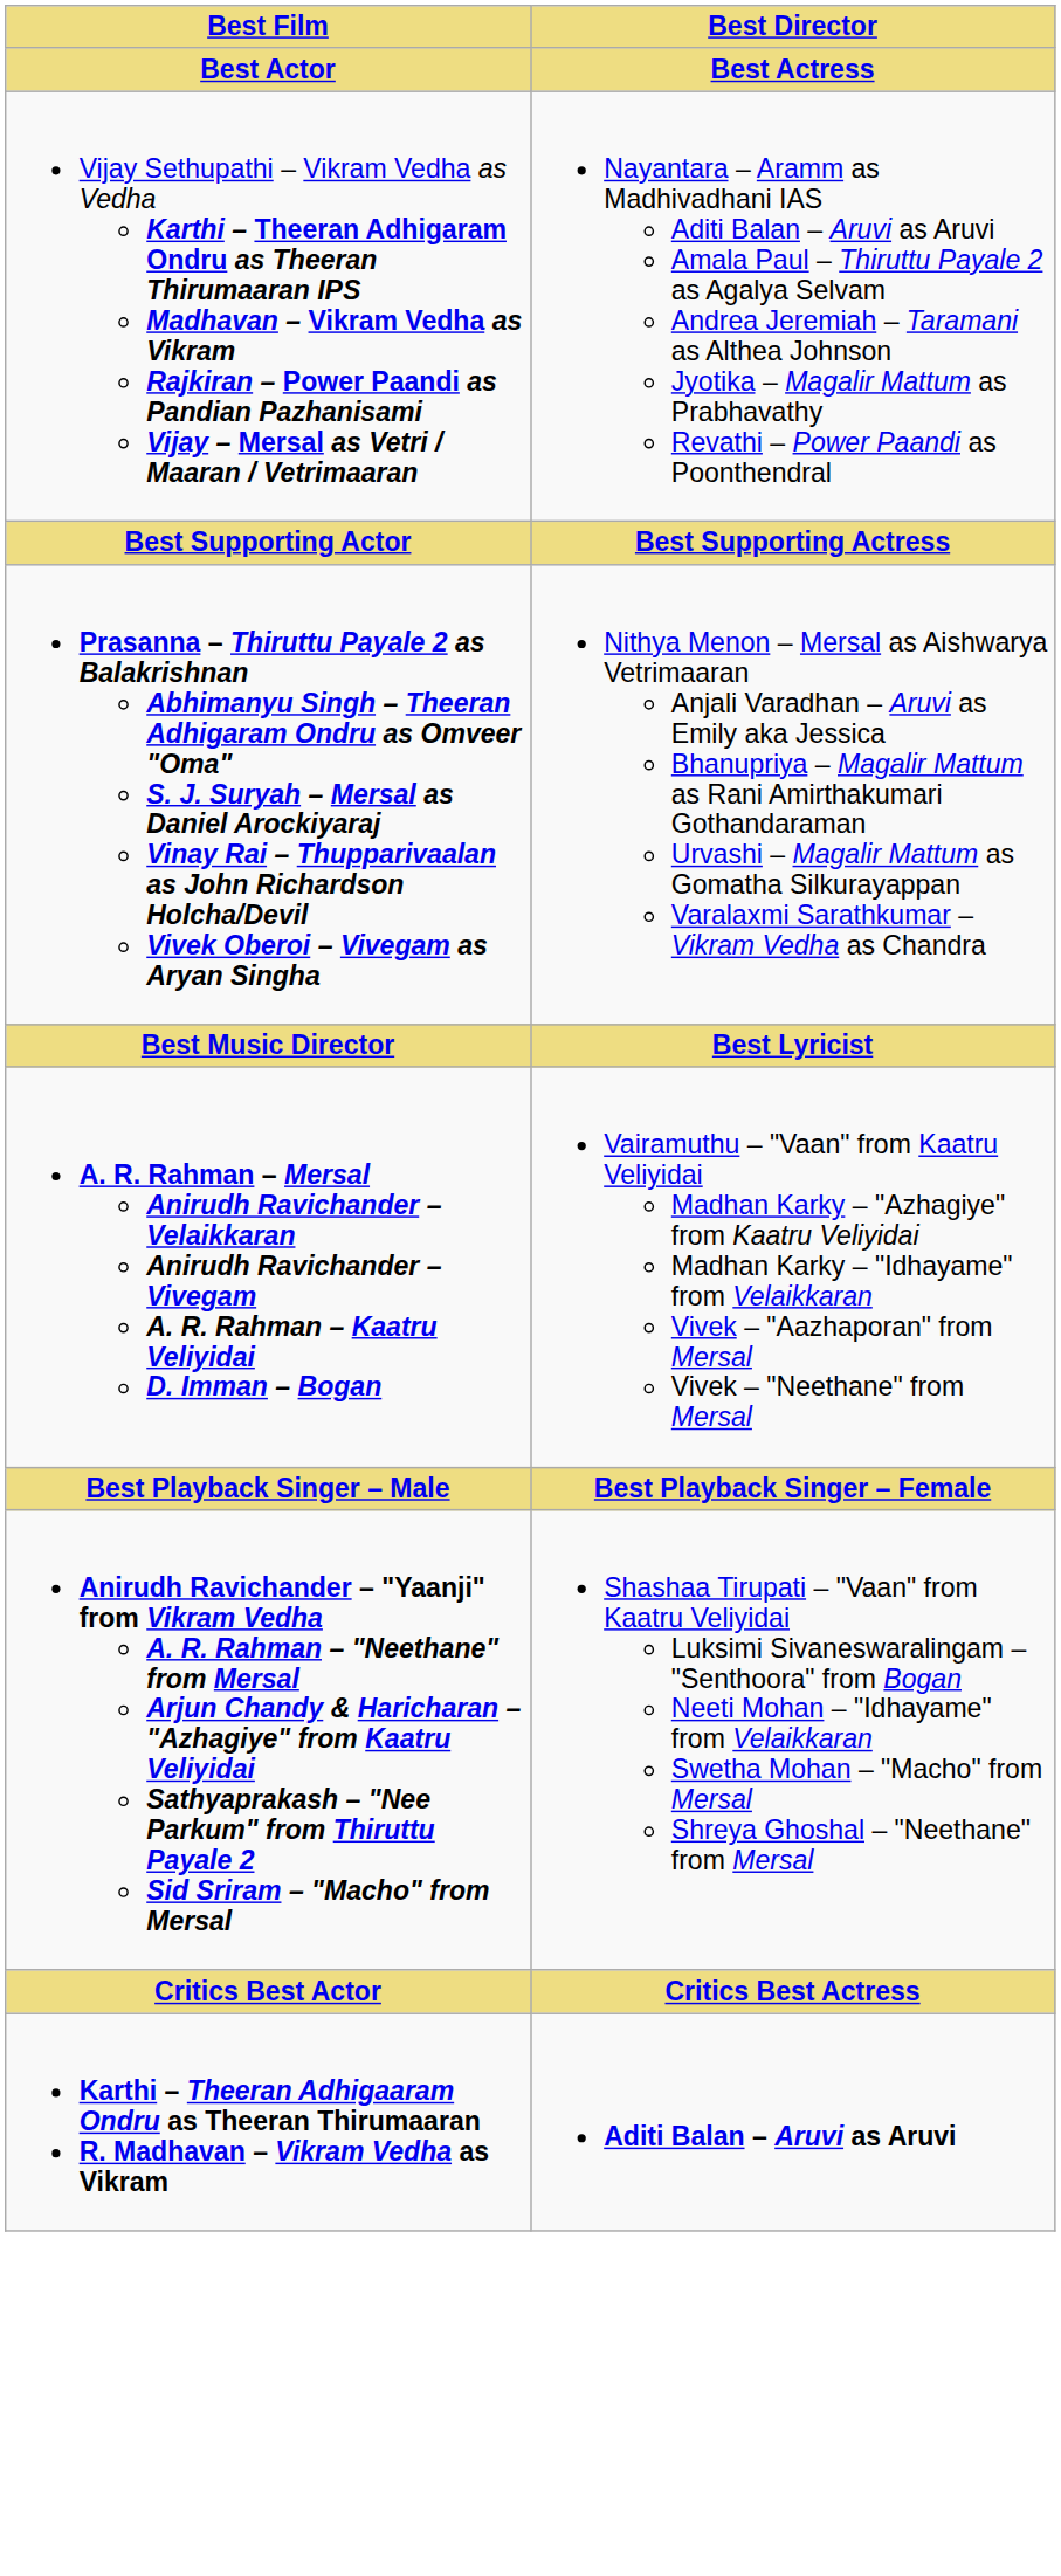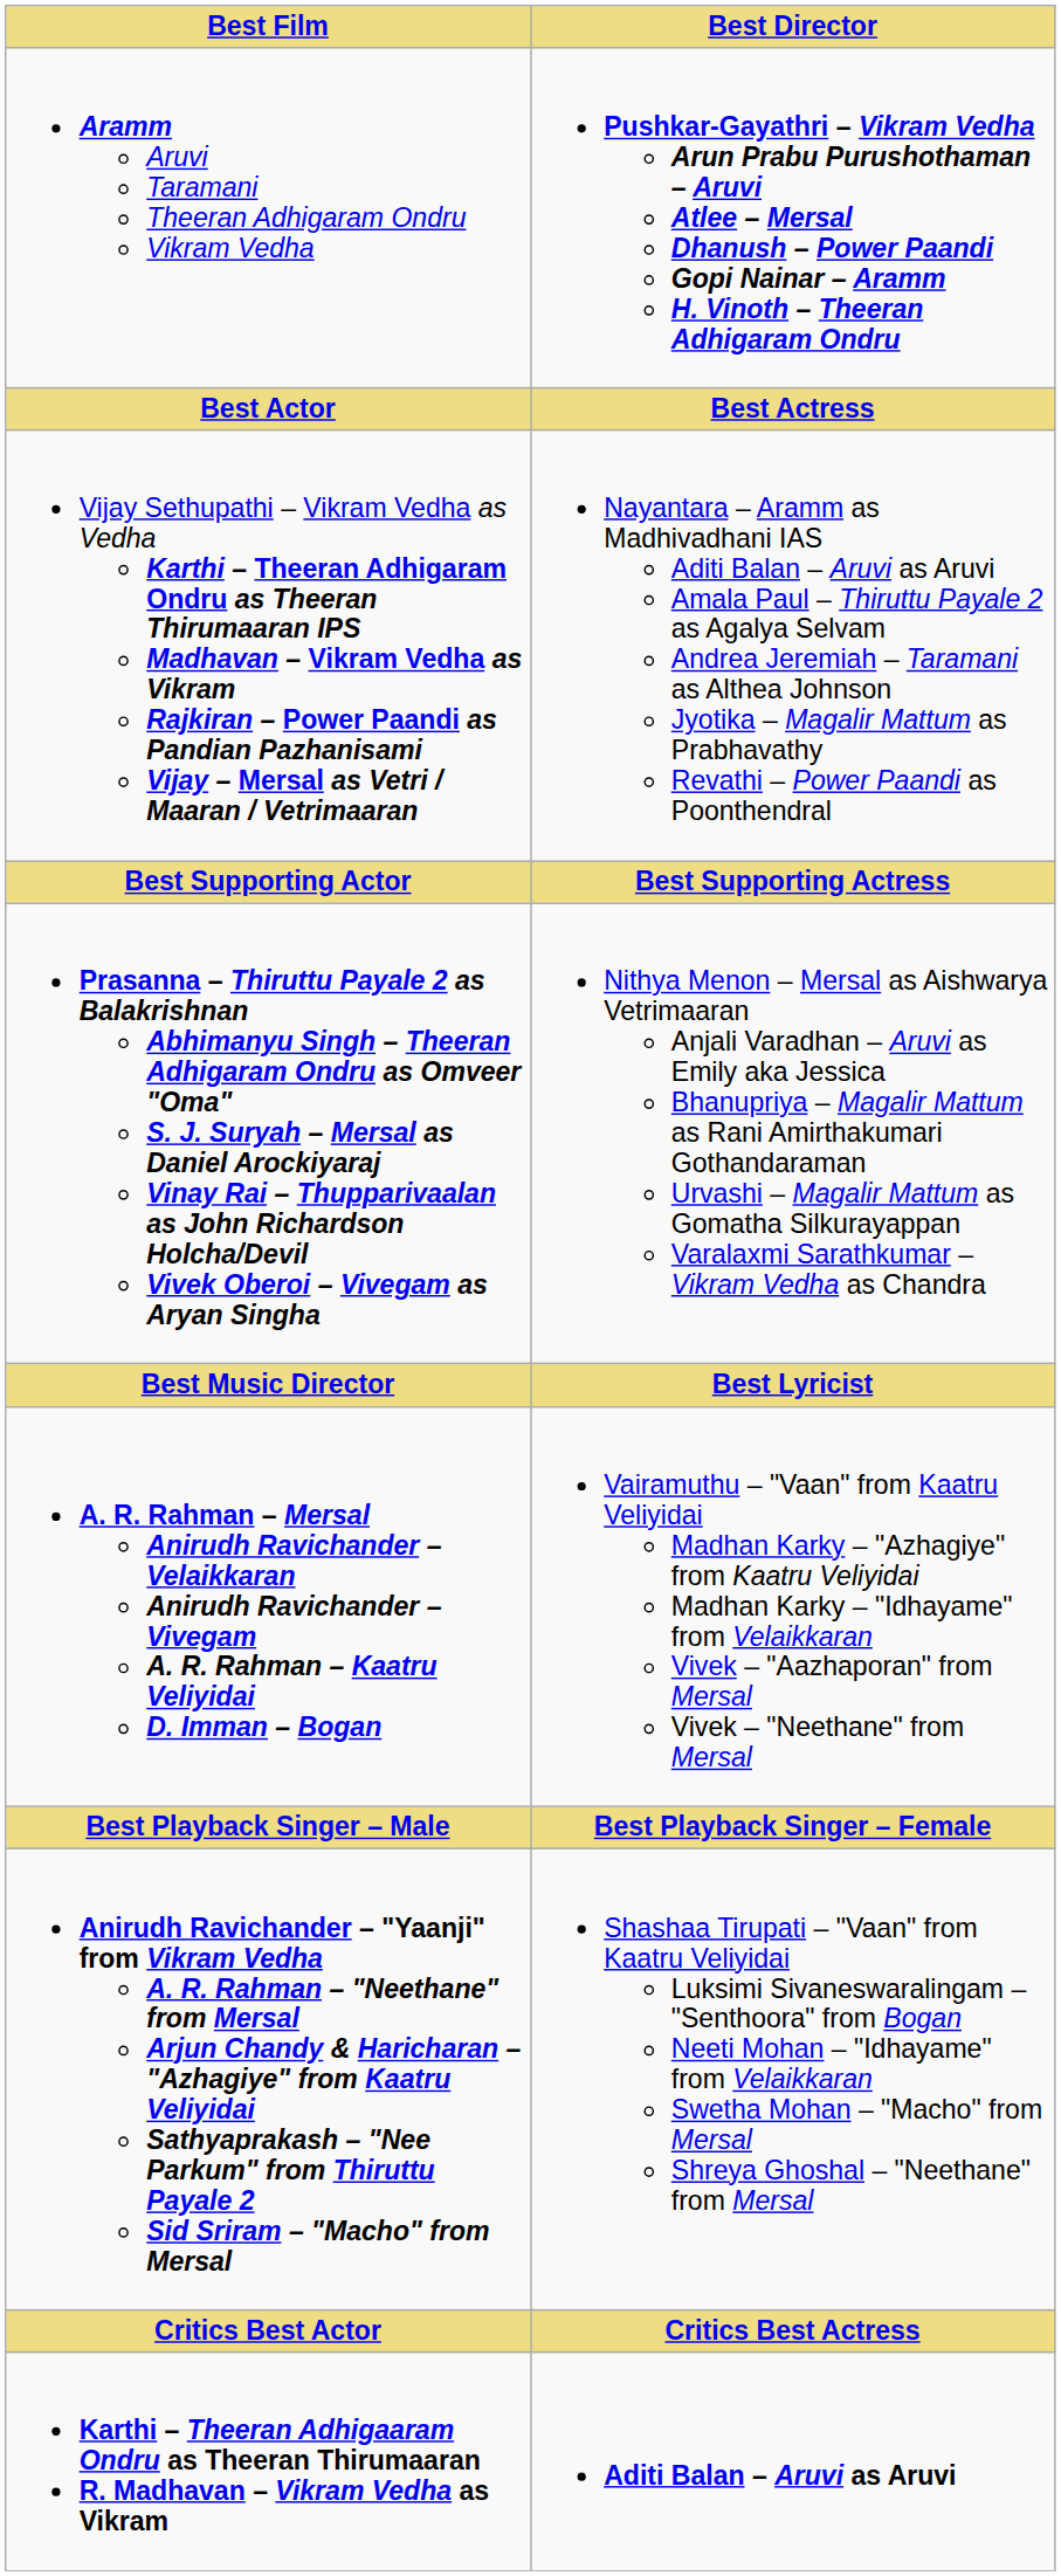 <table class="wikitable" width=100% |>
 <tr>
 <th ! style="background:#eedd82; text-align:center; width:50%;"><a href='#'>Best Film</a></th>
 <th ! style="background:#eedd82; text-align:center; width:50%;"><a href='#'>Best Director</a></th>
+</tr>
+<tr>
+<td valign="top"><br><ul><li><strong><em><a href='#'>Aramm</a></em></strong><ul><li><em><a href='#'>Aruvi</a></em></li><li><em><a href='#'>Taramani</a></em></li><li><em><a href='#'>Theeran Adhigaram Ondru</a></em></li><li><em><a href='#'>Vikram Vedha</a></em></li></ul></li></ul></td>
+<td valign="top"><br><ul><li><strong><a href='#'>Pushkar-Gayathri</a> – <em><a href='#'>Vikram Vedha</a><strong><em><ul><li>Arun Prabu Purushothaman – </em><a href='#'>Aruvi</a><em></li><li><a href='#'>Atlee</a> – </em><a href='#'>Mersal</a><em></li><li><a href='#'>Dhanush</a> – </em><a href='#'>Power Paandi</a><em></li><li>Gopi Nainar – </em><a href='#'>Aramm</a><em></li><li><a href='#'>H. Vinoth</a> – </em><a href='#'>Theeran Adhigaram Ondru</a><em></li></ul></li></ul></td>
 </tr>
 <tr>
 <th ! style="background:#eedd82; text-align:center;"><a href='#'>Best Actor</a></th>
 <th ! style="background:#eedd82; text-align:center;"><a href='#'>Best Actress</a></th>
 </tr>
 <tr>
 <td valign="top"><br><ul><li></strong><a href='#'>Vijay Sethupathi</a> – </em><a href='#'>Vikram Vedha</a><em> as Vedha<strong><ul><li><a href='#'>Karthi</a> – </em><a href='#'>Theeran Adhigaram Ondru</a><em> as Theeran Thirumaaran IPS</li><li><a href='#'>Madhavan</a> – </em><a href='#'>Vikram Vedha</a><em> as Vikram</li><li><a href='#'>Rajkiran</a> – </em><a href='#'>Power Paandi</a><em> as Pandian Pazhanisami</li><li><a href='#'>Vijay</a> – </em><a href='#'>Mersal</a><em> as Vetri / Maaran / Vetrimaaran</li></ul></li></ul></td>
 <td valign="top"><br><ul><li></strong><a href='#'>Nayantara</a> – </em><a href='#'>Aramm</a></em></strong> as Madhivadhani IAS<ul><li><a href='#'>Aditi Balan</a> – <em><a href='#'>Aruvi</a></em> as Aruvi</li><li><a href='#'>Amala Paul</a> – <em><a href='#'>Thiruttu Payale 2</a></em> as Agalya Selvam</li><li><a href='#'>Andrea Jeremiah</a> – <em><a href='#'>Taramani</a></em> as Althea Johnson</li><li><a href='#'>Jyotika</a> – <em><a href='#'>Magalir Mattum</a></em> as Prabhavathy</li><li><a href='#'>Revathi</a> – <em><a href='#'>Power Paandi</a></em> as Poonthendral</li></ul></li></ul></td>
 </tr>
 <tr>
 <th ! style="background:#eedd82; text-align:center;"><a href='#'>Best Supporting Actor</a></th>
 <th ! style="background:#eedd82; text-align:center;"><a href='#'>Best Supporting Actress</a></th>
 </tr>
 <tr>
 <td valign="top"><br><ul><li><strong><a href='#'>Prasanna</a> – <em><a href='#'>Thiruttu Payale 2</a><strong><em> as Balakrishnan<ul><li><a href='#'>Abhimanyu Singh</a> – </em><a href='#'>Theeran Adhigaram Ondru</a><em> as Omveer "Oma"</li><li><a href='#'>S. J. Suryah</a> – </em><a href='#'>Mersal</a><em> as Daniel Arockiyaraj</li><li><a href='#'>Vinay Rai</a> – </em><a href='#'>Thupparivaalan</a><em> as John Richardson Holcha/Devil</li><li><a href='#'>Vivek Oberoi</a> – </em><a href='#'>Vivegam</a><em> as Aryan Singha</li></ul></li></ul></td>
 <td valign="top"><br><ul><li></strong><a href='#'>Nithya Menon</a> – </em><a href='#'>Mersal</a></em></strong> as Aishwarya Vetrimaaran<ul><li>Anjali Varadhan – <em><a href='#'>Aruvi</a></em> as Emily aka Jessica</li><li><a href='#'>Bhanupriya</a> – <em><a href='#'>Magalir Mattum</a></em> as Rani Amirthakumari Gothandaraman</li><li><a href='#'>Urvashi</a> – <em><a href='#'>Magalir Mattum</a></em> as Gomatha Silkurayappan</li><li><a href='#'>Varalaxmi Sarathkumar</a> – <em><a href='#'>Vikram Vedha</a></em>  as Chandra</li></ul></li></ul></td>
 </tr>
 <tr>
 <th ! style="background:#eedd82; text-align:center;"><a href='#'>Best Music Director</a></th>
 <th ! style="background:#eedd82; text-align:center;"><a href='#'>Best Lyricist</a></th>
 </tr>
 <tr>
 <td><br><ul><li><strong><a href='#'>A. R. Rahman</a> – <em><a href='#'>Mersal</a><strong><em><ul><li><a href='#'>Anirudh Ravichander</a> – </em><a href='#'>Velaikkaran</a><em></li><li>Anirudh Ravichander – </em><a href='#'>Vivegam</a><em></li><li>A. R. Rahman – </em><a href='#'>Kaatru Veliyidai</a><em></li><li><a href='#'>D. Imman</a> – </em><a href='#'>Bogan</a><em></li></ul></li></ul></td>
 <td valign="top"><br><ul><li></strong><a href='#'>Vairamuthu</a> – "Vaan" from </em><a href='#'>Kaatru Veliyidai</a></em></strong><ul><li><a href='#'>Madhan Karky</a> – "Azhagiye" from <em>Kaatru Veliyidai</em></li><li>Madhan Karky – "Idhayame" from <em><a href='#'>Velaikkaran</a></em></li><li><a href='#'>Vivek</a> – "Aazhaporan" from <em><a href='#'>Mersal</a></em></li><li>Vivek – "Neethane" from <em><a href='#'>Mersal</a></em></li></ul></li></ul></td>
 </tr>
 <tr>
 <th ! style="background:#eedd82; text-align:center;"><a href='#'>Best Playback Singer – Male</a></th>
 <th ! style="background:#eedd82; text-align:center;"><a href='#'>Best Playback Singer – Female</a></th>
 </tr>
 <tr>
 <td valign="top"><br><ul><li><strong><a href='#'>Anirudh Ravichander</a> – "Yaanji" from <em><a href='#'>Vikram Vedha</a><strong><em><ul><li><a href='#'>A. R. Rahman</a> – "Neethane" from </em><a href='#'>Mersal</a><em></li><li><a href='#'>Arjun Chandy</a> & <a href='#'>Haricharan</a> – "Azhagiye" from </em><a href='#'>Kaatru Veliyidai</a><em></li><li>Sathyaprakash – "Nee Parkum" from </em><a href='#'>Thiruttu Payale 2</a><em></li><li><a href='#'>Sid Sriram</a> – "Macho" from </em>Mersal<em></li></ul></li></ul></td>
 <td valign="top"><br><ul><li></strong><a href='#'>Shashaa Tirupati</a> – "Vaan" from </em><a href='#'>Kaatru Veliyidai</a></em></strong><ul><li>Luksimi Sivaneswaralingam – "Senthoora" from <em><a href='#'>Bogan</a></em></li><li><a href='#'>Neeti Mohan</a> – "Idhayame" from <em><a href='#'>Velaikkaran</a></em></li><li><a href='#'>Swetha Mohan</a> – "Macho" from <em><a href='#'>Mersal</a></em></li><li><a href='#'>Shreya Ghoshal</a> – "Neethane" from <em><a href='#'>Mersal</a></em></li></ul></li></ul></td>
 </tr>
 <tr>
 <th ! style="background:#eedd82; text-align:center;"><a href='#'>Critics Best Actor</a></th>
 <th ! style="background:#eedd82; text-align:center;"><a href='#'><strong>Critics Best Actress</strong></a></th>
 </tr>
 <tr>
 <td><br><ul><li><strong><a href='#'>Karthi</a> – <em><a href='#'>Theeran Adhigaaram Ondru</a></em> as Theeran Thirumaaran</strong></li><li><strong><a href='#'>R. Madhavan</a> – <em><a href='#'>Vikram Vedha</a></em> as Vikram</strong></li></ul></td>
 <td><br><ul><li><strong><a href='#'>Aditi Balan</a> – <em><a href='#'>Aruvi</a></em> as Aruvi</strong></li></ul></td>
 </tr>
 </table>
